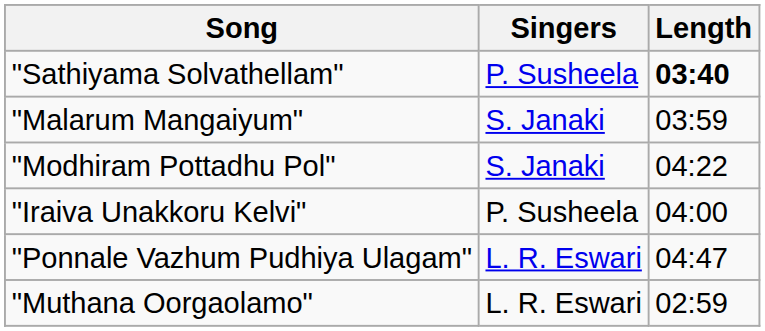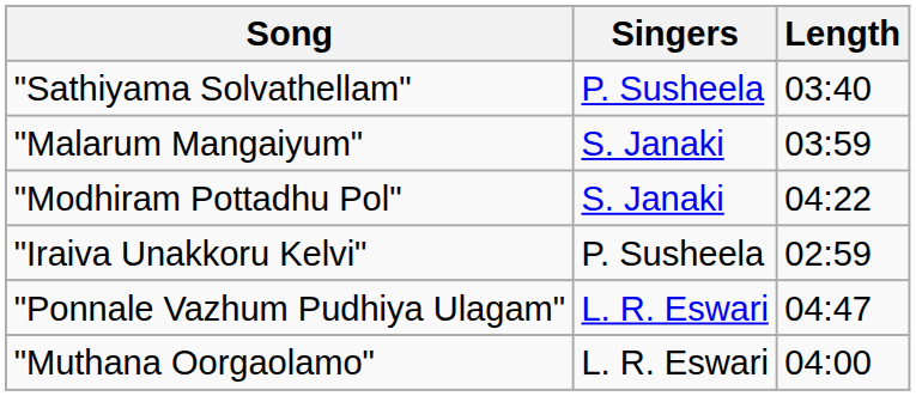 <table class="wikitable" style="font-size:95%;">
 <tr>
 <th>Song</th>
 <th>Singers</th>
 <th>Length</th>
 </tr>
 <tr>
 <td>"Sathiyama Solvathellam"</td>
 <td><a href='#'>P. Susheela</a></td>
-<td><strong>03:40</strong></td>
+<td>03:40</td>
 </tr>
 <tr>
 <td>"Malarum Mangaiyum"</td>
 <td><a href='#'>S. Janaki</a></td>
 <td>03:59</td>
 </tr>
 <tr>
 <td>"Modhiram Pottadhu Pol"</td>
 <td><a href='#'>S. Janaki</a></td>
 <td>04:22</td>
 </tr>
 <tr>
 <td>"Iraiva Unakkoru Kelvi"</td>
 <td>P. Susheela</td>
-<td>04:00</td>
+<td>02:59</td>
 </tr>
 <tr>
 <td>"Ponnale Vazhum Pudhiya Ulagam"</td>
 <td><a href='#'>L. R. Eswari</a></td>
 <td>04:47</td>
 </tr>
 <tr>
 <td>"Muthana Oorgaolamo"</td>
 <td>L. R. Eswari</td>
-<td>02:59</td>
+<td>04:00</td>
 </tr>
 </table>
